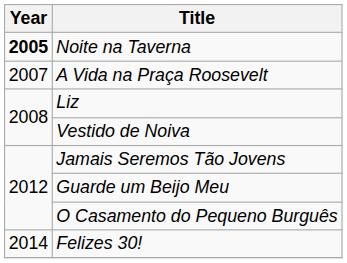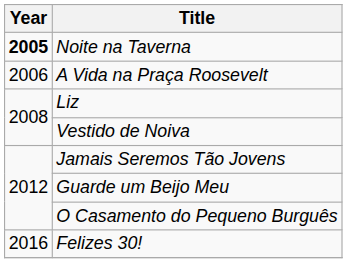 <table class="wikitable">
 <tr>
 <th>Year</th>
 <th>Title</th>
 </tr>
 <tr>
 <td><strong>2005</strong></td>
 <td><em>Noite na Taverna</em></td>
 </tr>
 <tr>
-<td>2007</td>
+<td>2006</td>
 <td><em>A Vida na Praça Roosevelt</em></td>
 </tr>
 <tr>
 <td rowspan="2">2008</td>
 <td><em>Liz</em></td>
 </tr>
 <tr>
 <td><em>Vestido de Noiva</em></td>
 </tr>
 <tr>
 <td rowspan="3">2012</td>
 <td><em>Jamais Seremos Tão Jovens</em></td>
 </tr>
 <tr>
 <td><em>Guarde um Beijo Meu</em></td>
 </tr>
 <tr>
 <td><em>O Casamento do Pequeno Burguês</em></td>
 </tr>
 <tr>
-<td>2014</td>
+<td>2016</td>
 <td><em>Felizes 30!</em></td>
 </tr>
 <tr>
 </tr>
 </table>
